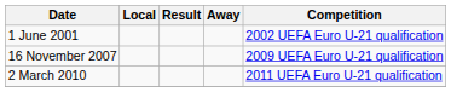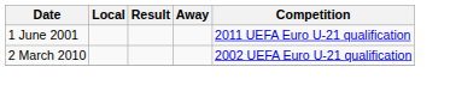 <table class="wikitable">
 <tr>
 <th>Date</th>
 <th>Local</th>
 <th>Result</th>
 <th>Away</th>
 <th>Competition</th>
 </tr>
 <tr>
 <td>1 June 2001</td>
 <td></td>
 <td></td>
 <td></td>
-<td><a href='#'>2002 UEFA Euro U-21 qualification</a></td>
-</tr>
-<tr>
-<td>16 November 2007</td>
-<td></td>
-<td></td>
-<td></td>
-<td><a href='#'>2009 UEFA Euro U-21 qualification</a></td>
+<td><a href='#'>2011 UEFA Euro U-21 qualification</a></td>
 </tr>
 <tr>
 <td>2 March 2010</td>
 <td></td>
 <td></td>
 <td></td>
-<td><a href='#'>2011 UEFA Euro U-21 qualification</a></td>
+<td><a href='#'>2002 UEFA Euro U-21 qualification</a></td>
 </tr>
 <tr>
 </tr>
 </table>
